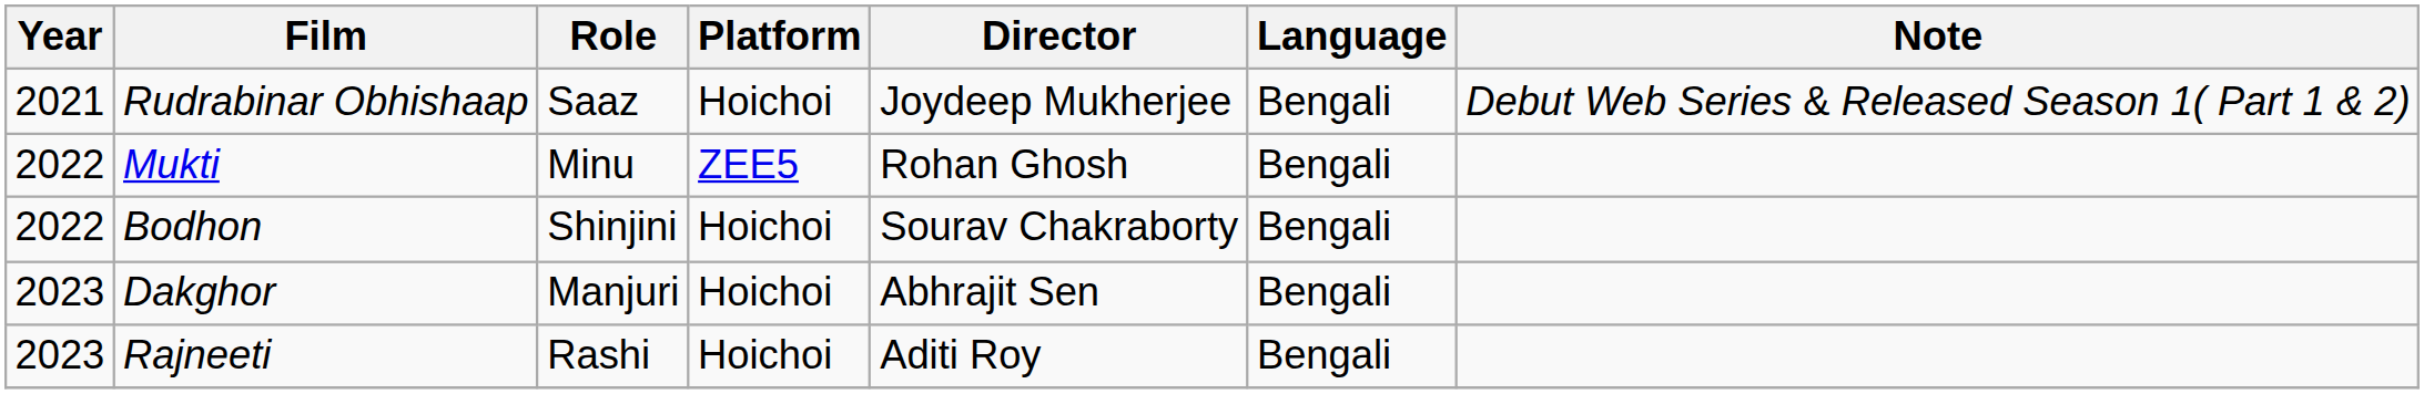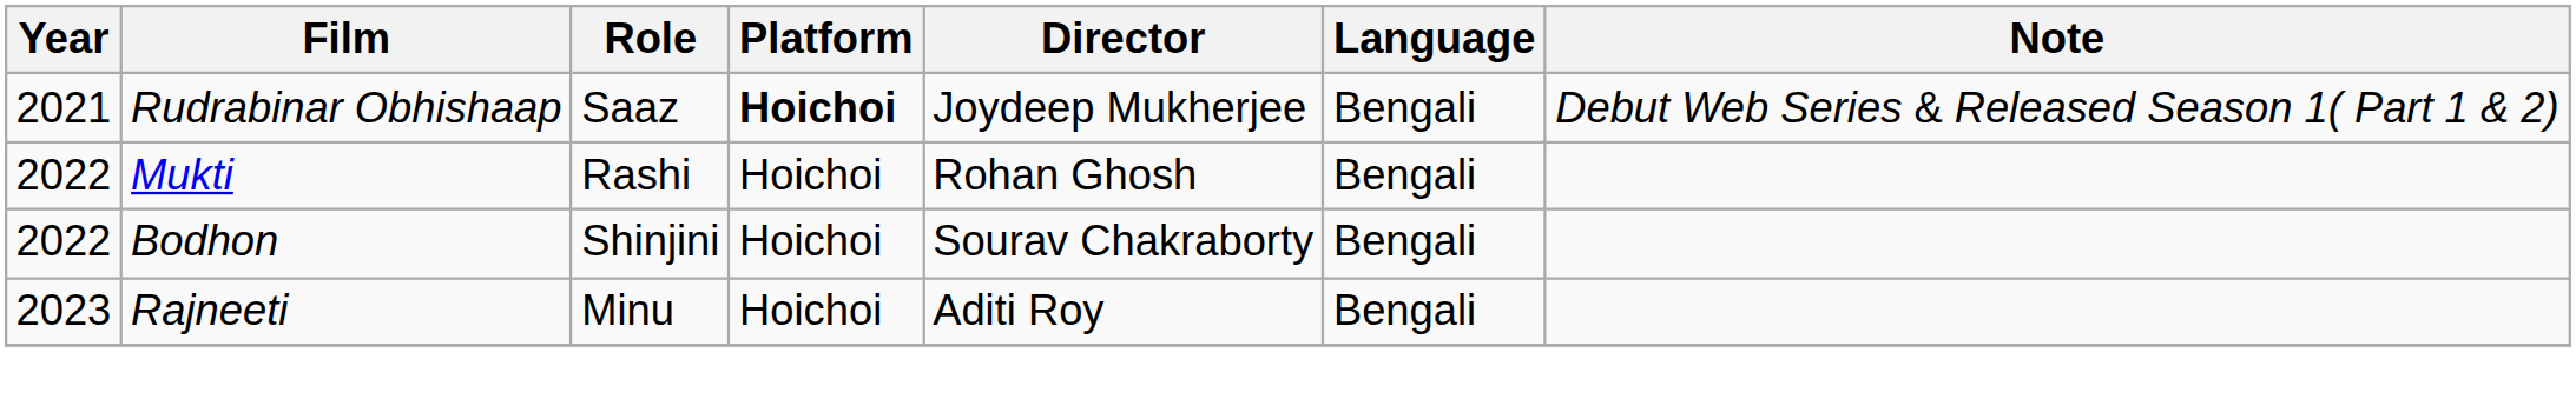 <table class="wikitable">
 <tr>
 <th>Year</th>
 <th>Film</th>
 <th>Role</th>
 <th>Platform</th>
 <th>Director</th>
 <th>Language</th>
 <th>Note</th>
 </tr>
 <tr>
 <td>2021</td>
 <td><em>Rudrabinar Obhishaap </em></td>
 <td>Saaz</td>
-<td>Hoichoi</td>
+<td><strong>Hoichoi</strong></td>
 <td>Joydeep Mukherjee</td>
 <td>Bengali</td>
 <td><em>Debut Web Series</em> & <em>Released Season 1( Part 1 & 2)</em></td>
 </tr>
 <tr>
 <td>2022</td>
 <td><em><a href='#'>Mukti</a> </em></td>
-<td>Minu</td>
-<td><a href='#'>ZEE5</a></td>
+<td>Rashi</td>
+<td>Hoichoi</td>
 <td>Rohan Ghosh</td>
 <td>Bengali</td>
 <td></td>
 </tr>
 <tr>
 <td>2022</td>
 <td><em>Bodhon</em></td>
 <td>Shinjini</td>
 <td>Hoichoi</td>
 <td>Sourav Chakraborty</td>
 <td>Bengali</td>
 <td></td>
 </tr>
 <tr>
 <td>2023</td>
-<td><em>Dakghor</em></td>
-<td>Manjuri</td>
-<td>Hoichoi</td>
-<td>Abhrajit Sen</td>
-<td>Bengali</td>
-<td></td>
-</tr>
-<tr>
-<td>2023</td>
 <td><em>Rajneeti</em></td>
-<td>Rashi</td>
+<td>Minu</td>
 <td>Hoichoi</td>
 <td>Aditi Roy</td>
 <td>Bengali</td>
 <td></td>
 </tr>
 <tr>
 </tr>
 </table>
